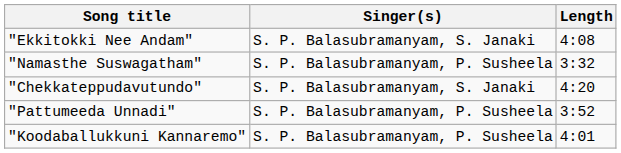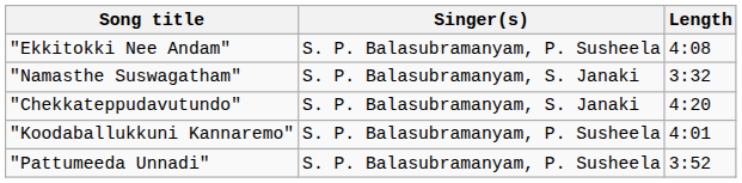 <table class="wikitable">
 <tr>
 <th>Song title</th>
 <th>Singer(s)</th>
 <th>Length</th>
 </tr>
 <tr>
 <td>"Ekkitokki Nee Andam"</td>
-<td>S. P. Balasubramanyam, S. Janaki</td>
+<td>S. P. Balasubramanyam, P. Susheela</td>
 <td>4:08</td>
 </tr>
 <tr>
 <td>"Namasthe Suswagatham"</td>
-<td>S. P. Balasubramanyam, P. Susheela</td>
+<td>S. P. Balasubramanyam, S. Janaki</td>
 <td>3:32</td>
 </tr>
 <tr>
 <td>"Chekkateppudavutundo"</td>
 <td>S. P. Balasubramanyam, S. Janaki</td>
 <td>4:20</td>
 </tr>
 <tr>
+<td>"Koodaballukkuni Kannaremo"</td>
+<td>S. P. Balasubramanyam, P. Susheela</td>
+<td>4:01</td>
+</tr>
+<tr>
 <td>"Pattumeeda Unnadi"</td>
 <td>S. P. Balasubramanyam, P. Susheela</td>
 <td>3:52</td>
 </tr>
-<tr>
-<td>"Koodaballukkuni Kannaremo"</td>
-<td>S. P. Balasubramanyam, P. Susheela</td>
-<td>4:01</td>
-</tr>
 </table>
